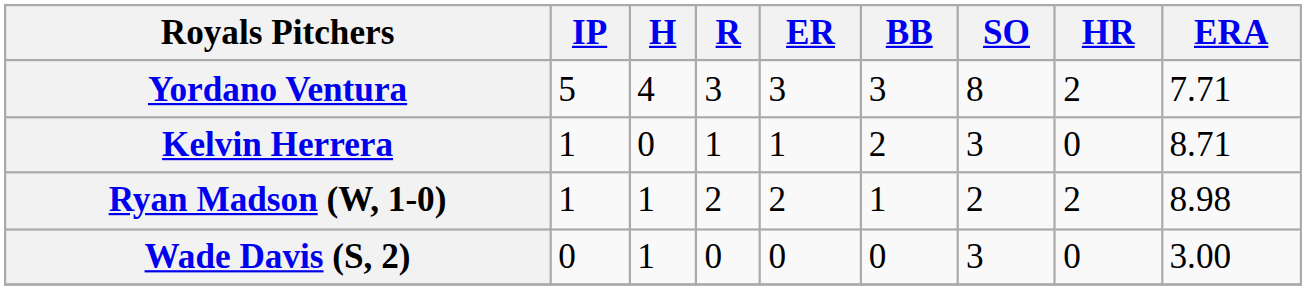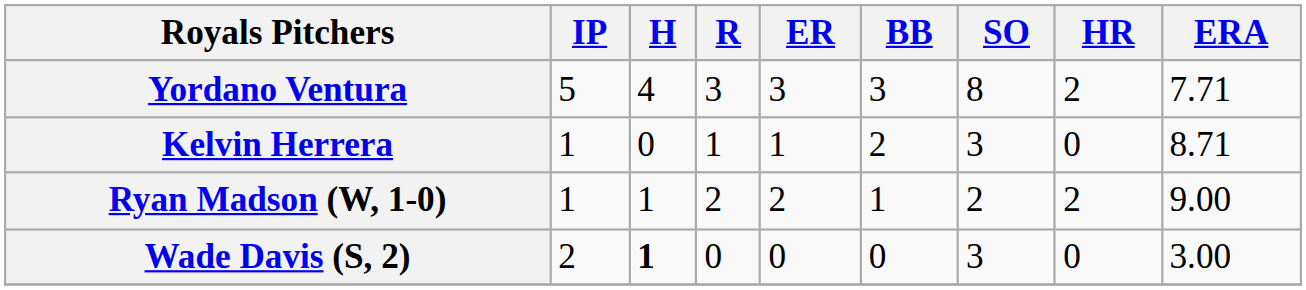 <table class="wikitable" style=width:590px;>
 <tr>
 <th>Royals Pitchers</th>
 <th><a href='#'>IP</a></th>
 <th><a href='#'>H</a></th>
 <th><a href='#'>R</a></th>
 <th><a href='#'>ER</a></th>
 <th><a href='#'>BB</a></th>
 <th><a href='#'>SO</a></th>
 <th><a href='#'>HR</a></th>
 <th><a href='#'>ERA</a></th>
 </tr>
 <tr>
 <th><a href='#'>Yordano Ventura</a></th>
 <td>5</td>
 <td>4</td>
 <td>3</td>
 <td>3</td>
 <td>3</td>
 <td>8</td>
 <td>2</td>
 <td>7.71</td>
 </tr>
 <tr>
 <th><a href='#'>Kelvin Herrera</a></th>
 <td>1</td>
 <td>0</td>
 <td>1</td>
 <td>1</td>
 <td>2</td>
 <td>3</td>
 <td>0</td>
 <td>8.71</td>
 </tr>
 <tr>
 <th><a href='#'>Ryan Madson</a> (W, 1-0)</th>
 <td>1</td>
 <td>1</td>
 <td>2</td>
 <td>2</td>
 <td>1</td>
 <td>2</td>
 <td>2</td>
-<td>8.98</td>
+<td>9.00</td>
 </tr>
 <tr>
 <th><a href='#'>Wade Davis</a> (S, 2)</th>
-<td>0</td>
-<td>1</td>
+<td>2</td>
+<td><strong>1</strong></td>
 <td>0</td>
 <td>0</td>
 <td>0</td>
 <td>3</td>
 <td>0</td>
 <td>3.00</td>
 </tr>
 <tr>
 </tr>
 </table>
